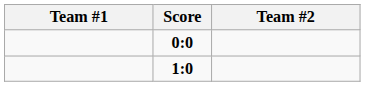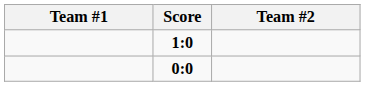 <table class="wikitable" style="text-align:center;">
 <tr>
 <th width=140>Team #1</th>
 <th width=50>Score</th>
 <th width=140>Team #2</th>
 </tr>
 <tr>
 <td style="text-align:right;"></td>
-<td><strong>0:0</strong></td>
+<td><strong>1:0</strong></td>
 <td style="text-align:left;"></td>
 </tr>
 <tr>
 <td style="text-align:right;"></td>
-<td><strong>1:0</strong></td>
+<td><strong>0:0</strong></td>
 <td style="text-align:left;"></td>
 </tr>
 </table>
